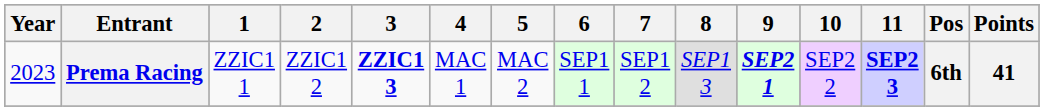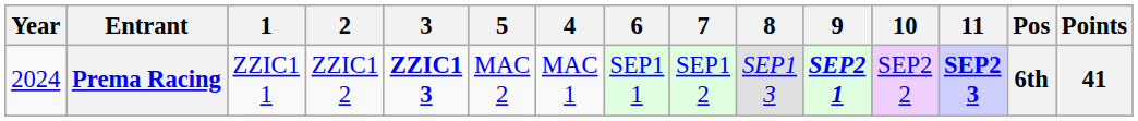 <table class="wikitable" style="text-align:center; font-size:85%">
 <tr>
 <th>Year</th>
 <th>Entrant</th>
 <th>1</th>
 <th>2</th>
 <th>3</th>
+<th>5</th>
 <th>4</th>
-<th>5</th>
 <th>6</th>
 <th>7</th>
 <th>8</th>
 <th>9</th>
 <th>10</th>
 <th>11</th>
 <th>Pos</th>
 <th>Points</th>
 </tr>
 <tr>
-<td><a href='#'>2023</a></td>
+<td><a href='#'>2024</a></td>
 <th nowrap><a href='#'>Prema Racing</a></th>
 <td style="background:#;"><a href='#'>ZZIC1<br>1</a><br></td>
 <td style="background:#;"><a href='#'>ZZIC1<br>2</a><br></td>
 <td style="background:#;"><strong><a href='#'>ZZIC1<br>3</a><br></strong></td>
+<td style="background:#;"><a href='#'>MAC<br>2</a><br></td>
 <td style="background:#;"><a href='#'>MAC<br>1</a><br></td>
-<td style="background:#;"><a href='#'>MAC<br>2</a><br></td>
 <td style="background:#DFFFDF;"><a href='#'>SEP1<br>1</a><br></td>
 <td style="background:#DFFFDF;"><a href='#'>SEP1<br>2</a><br></td>
 <td style="background:#DFDFDF;"><em><a href='#'>SEP1<br>3</a></em><br></td>
 <td style="background:#DFFFDF;"><strong><em><a href='#'>SEP2<br>1</a></em></strong><br></td>
 <td style="background:#EFCFFF;"><a href='#'>SEP2<br>2</a><br></td>
 <td style="background:#CFCFFF;"><strong><a href='#'>SEP2<br>3</a></strong><br></td>
 <th>6th</th>
 <th>41</th>
 </tr>
 </table>
